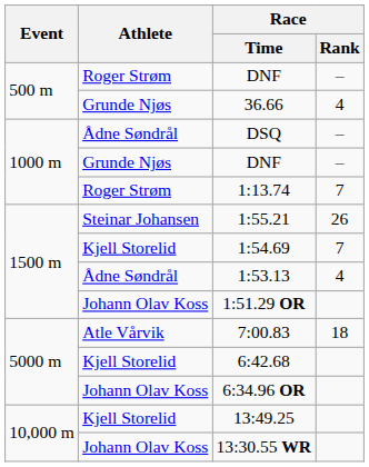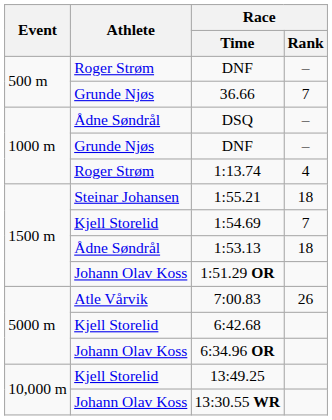 <table class="wikitable" style="font-size:90%">
 <tr>
 <th rowspan=2>Event</th>
 <th rowspan=2>Athlete</th>
 <th colspan=2>Race</th>
 </tr>
 <tr>
 <th>Time</th>
 <th>Rank</th>
 </tr>
 <tr>
 <td rowspan=2>500 m</td>
 <td><a href='#'>Roger Strøm</a></td>
 <td align=center>DNF</td>
 <td align=center>–</td>
 </tr>
 <tr>
 <td><a href='#'>Grunde Njøs</a></td>
 <td align=center>36.66</td>
-<td align=center>4</td>
+<td align=center>7</td>
 </tr>
 <tr>
 <td rowspan=3>1000 m</td>
 <td><a href='#'>Ådne Søndrål</a></td>
 <td align=center>DSQ</td>
 <td align=center>–</td>
 </tr>
 <tr>
 <td><a href='#'>Grunde Njøs</a></td>
 <td align=center>DNF</td>
 <td align=center>–</td>
 </tr>
 <tr>
 <td><a href='#'>Roger Strøm</a></td>
 <td align=center>1:13.74</td>
-<td align=center>7</td>
+<td align=center>4</td>
 </tr>
 <tr>
 <td rowspan=4>1500 m</td>
 <td><a href='#'>Steinar Johansen</a></td>
 <td align=center>1:55.21</td>
-<td align=center>26</td>
+<td align=center>18</td>
 </tr>
 <tr>
 <td><a href='#'>Kjell Storelid</a></td>
 <td align=center>1:54.69</td>
 <td align=center>7</td>
 </tr>
 <tr>
 <td><a href='#'>Ådne Søndrål</a></td>
 <td align=center>1:53.13</td>
-<td align=center>4</td>
+<td align=center>18</td>
 </tr>
 <tr>
 <td><a href='#'>Johann Olav Koss</a></td>
 <td align=center>1:51.29 <strong>OR</strong></td>
 <td align=center></td>
 </tr>
 <tr>
 <td rowspan=3>5000 m</td>
 <td><a href='#'>Atle Vårvik</a></td>
 <td align=center>7:00.83</td>
-<td align=center>18</td>
+<td align=center>26</td>
 </tr>
 <tr>
 <td><a href='#'>Kjell Storelid</a></td>
 <td align=center>6:42.68</td>
 <td align=center></td>
 </tr>
 <tr>
 <td><a href='#'>Johann Olav Koss</a></td>
 <td align=center>6:34.96 <strong>OR</strong></td>
 <td align=center></td>
 </tr>
 <tr>
 <td rowspan=2>10,000 m</td>
 <td><a href='#'>Kjell Storelid</a></td>
 <td align=center>13:49.25</td>
 <td align=center></td>
 </tr>
 <tr>
 <td><a href='#'>Johann Olav Koss</a></td>
 <td align=center>13:30.55 <strong>WR</strong></td>
 <td align=center></td>
 </tr>
 </table>
